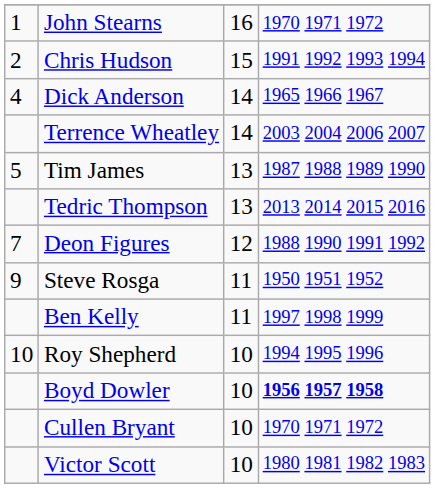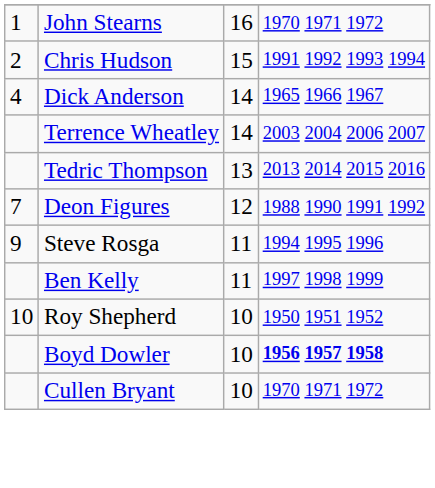 <table class="wikitable">
 <tr>
 </tr>
 <tr>
 <td>1</td>
 <td><a href='#'>John Stearns</a></td>
 <td>16</td>
 <td style="font-size:80%;"><a href='#'>1970</a> <a href='#'>1971</a> <a href='#'>1972</a></td>
 </tr>
 <tr>
 <td>2</td>
 <td><a href='#'>Chris Hudson</a></td>
 <td>15</td>
 <td style="font-size:80%;"><a href='#'>1991</a> <a href='#'>1992</a> <a href='#'>1993</a> <a href='#'>1994</a></td>
 </tr>
 <tr>
 <td>4</td>
 <td><a href='#'>Dick Anderson</a></td>
 <td>14</td>
 <td style="font-size:80%;"><a href='#'>1965</a> <a href='#'>1966</a> <a href='#'>1967</a></td>
 </tr>
 <tr>
 <td></td>
 <td><a href='#'>Terrence Wheatley</a></td>
 <td>14</td>
 <td style="font-size:80%;"><a href='#'>2003</a> <a href='#'>2004</a> <a href='#'>2006</a> <a href='#'>2007</a></td>
 </tr>
 <tr>
-<td>5</td>
-<td>Tim James</td>
-<td>13</td>
-<td style="font-size:80%;"><a href='#'>1987</a> <a href='#'>1988</a> <a href='#'>1989</a> <a href='#'>1990</a></td>
-</tr>
-<tr>
 <td></td>
 <td><a href='#'>Tedric Thompson</a></td>
 <td>13</td>
 <td style="font-size:80%;"><a href='#'>2013</a> <a href='#'>2014</a> <a href='#'>2015</a> <a href='#'>2016</a></td>
 </tr>
 <tr>
 <td>7</td>
 <td><a href='#'>Deon Figures</a></td>
 <td>12</td>
 <td style="font-size:80%;"><a href='#'>1988</a> <a href='#'>1990</a> <a href='#'>1991</a> <a href='#'>1992</a></td>
 </tr>
 <tr>
 <td>9</td>
 <td>Steve Rosga</td>
 <td>11</td>
-<td style="font-size:80%;"><a href='#'>1950</a> <a href='#'>1951</a> <a href='#'>1952</a></td>
+<td style="font-size:80%;"><a href='#'>1994</a> <a href='#'>1995</a> <a href='#'>1996</a></td>
 </tr>
 <tr>
 <td></td>
 <td><a href='#'>Ben Kelly</a></td>
 <td>11</td>
 <td style="font-size:80%;"><a href='#'>1997</a> <a href='#'>1998</a> <a href='#'>1999</a></td>
 </tr>
 <tr>
 <td>10</td>
 <td>Roy Shepherd</td>
 <td>10</td>
-<td style="font-size:80%;"><a href='#'>1994</a> <a href='#'>1995</a> <a href='#'>1996</a></td>
+<td style="font-size:80%;"><a href='#'>1950</a> <a href='#'>1951</a> <a href='#'>1952</a></td>
 </tr>
 <tr>
 <td></td>
 <td><a href='#'>Boyd Dowler</a></td>
 <td>10</td>
 <td style="font-size:80%;"><strong><a href='#'>1956</a> <a href='#'>1957</a> <a href='#'>1958</a></strong></td>
 </tr>
 <tr>
 <td></td>
 <td><a href='#'>Cullen Bryant</a></td>
 <td>10</td>
 <td style="font-size:80%;"><a href='#'>1970</a> <a href='#'>1971</a> <a href='#'>1972</a></td>
 </tr>
-<tr>
-<td></td>
-<td><a href='#'>Victor Scott</a></td>
-<td>10</td>
-<td style="font-size:80%;"><a href='#'>1980</a> <a href='#'>1981</a> <a href='#'>1982</a> <a href='#'>1983</a></td>
-</tr>
 </table>
